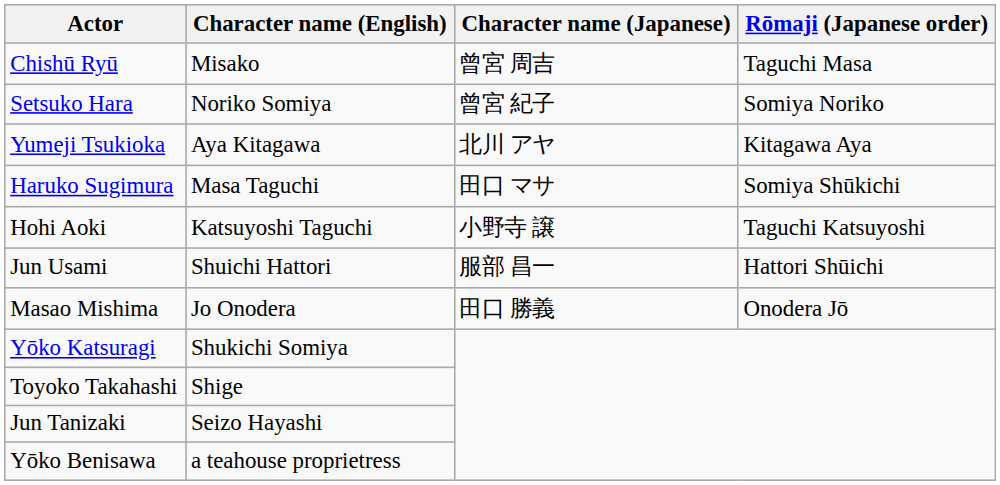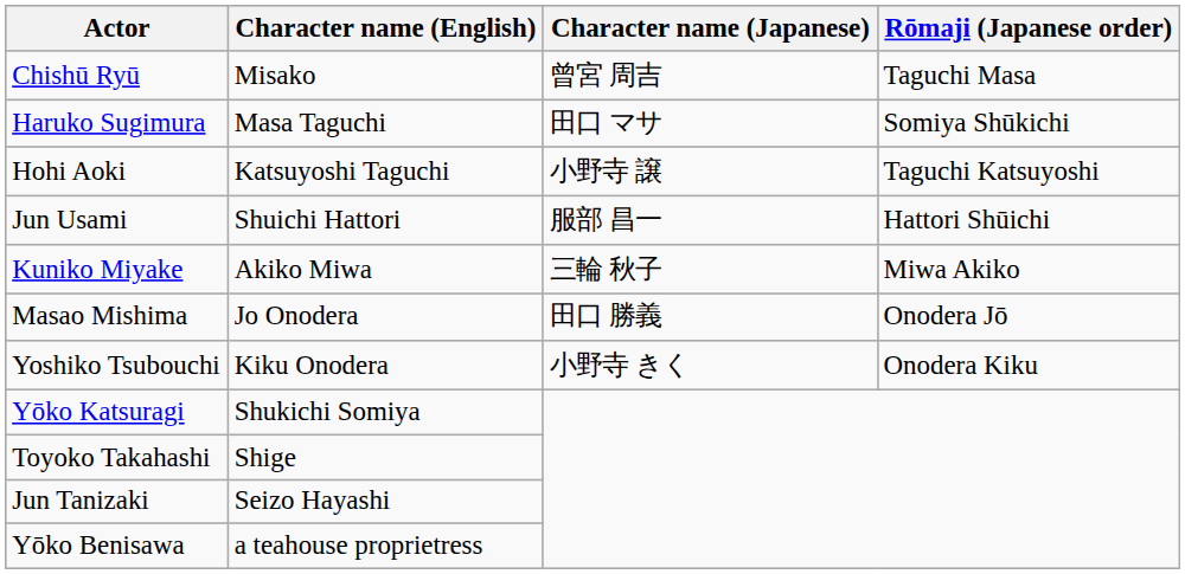 <table class="wikitable collapsible" style="clear:none; font-size:90%; padding:0 auto; width:100%; margin:auto">
 <tr>
 <th>Actor</th>
 <th>Character name (English)</th>
 <th>Character name (Japanese)</th>
 <th><a href='#'>Rōmaji</a> (Japanese order)</th>
 </tr>
 <tr>
 <td><a href='#'>Chishū Ryū</a></td>
 <td>Misako</td>
 <td>曾宮 周吉</td>
 <td>Taguchi Masa</td>
-</tr>
-<tr>
-<td><a href='#'>Setsuko Hara</a></td>
-<td>Noriko Somiya</td>
-<td>曾宮 紀子</td>
-<td>Somiya Noriko</td>
-</tr>
-<tr>
-<td><a href='#'>Yumeji Tsukioka</a></td>
-<td>Aya Kitagawa</td>
-<td>北川 アヤ</td>
-<td>Kitagawa Aya</td>
 </tr>
 <tr>
 <td><a href='#'>Haruko Sugimura</a></td>
 <td>Masa Taguchi</td>
 <td>田口 マサ</td>
 <td>Somiya Shūkichi</td>
 </tr>
 <tr>
 <td>Hohi Aoki</td>
 <td>Katsuyoshi Taguchi</td>
 <td>小野寺 譲</td>
 <td>Taguchi Katsuyoshi</td>
 </tr>
 <tr>
 <td>Jun Usami</td>
 <td>Shuichi Hattori</td>
 <td>服部 昌一</td>
 <td>Hattori Shūichi</td>
 </tr>
 <tr>
+<td><a href='#'>Kuniko Miyake</a></td>
+<td>Akiko Miwa</td>
+<td>三輪 秋子</td>
+<td>Miwa Akiko</td>
+</tr>
+<tr>
 <td>Masao Mishima</td>
 <td>Jo Onodera</td>
 <td>田口 勝義</td>
 <td>Onodera Jō</td>
+</tr>
+<tr>
+<td>Yoshiko Tsubouchi</td>
+<td>Kiku Onodera</td>
+<td>小野寺 きく</td>
+<td>Onodera Kiku</td>
 </tr>
 <tr>
 <td><a href='#'>Yōko Katsuragi</a></td>
 <td>Shukichi Somiya</td>
 </tr>
 <tr>
 <td>Toyoko Takahashi</td>
 <td>Shige</td>
 </tr>
 <tr>
 <td>Jun Tanizaki</td>
 <td>Seizo Hayashi</td>
 </tr>
 <tr>
 <td>Yōko Benisawa</td>
 <td>a teahouse proprietress</td>
 </tr>
 </table>
